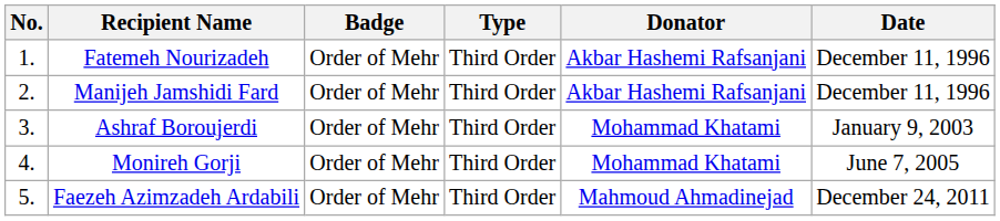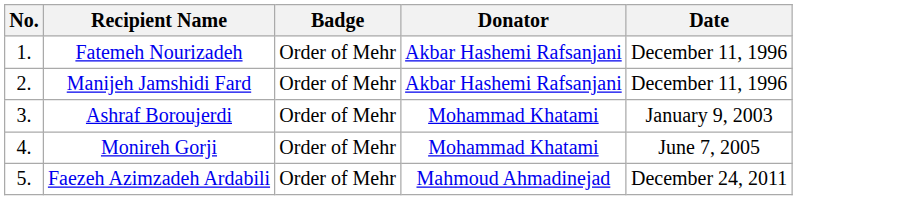 <table class="wikitable" style="background:#ffffff; text-align: center; margin: 0em">
 <tr>
 <th>No.</th>
 <th>Recipient Name</th>
 <th>Badge</th>
-<th>Type</th>
 <th>Donator</th>
 <th>Date</th>
 </tr>
 <tr>
 <td>1.</td>
 <td><a href='#'>Fatemeh Nourizadeh</a></td>
 <td>Order of Mehr</td>
-<td>Third Order</td>
 <td><a href='#'>Akbar Hashemi Rafsanjani</a></td>
 <td>December 11, 1996</td>
 </tr>
 <tr>
 <td>2.</td>
 <td><a href='#'>Manijeh Jamshidi Fard</a></td>
 <td>Order of Mehr</td>
-<td>Third Order</td>
 <td><a href='#'>Akbar Hashemi Rafsanjani</a></td>
 <td>December 11, 1996</td>
 </tr>
 <tr>
 <td>3.</td>
 <td><a href='#'>Ashraf Boroujerdi</a></td>
 <td>Order of Mehr</td>
-<td>Third Order</td>
 <td><a href='#'>Mohammad Khatami</a></td>
 <td>January 9, 2003</td>
 </tr>
 <tr>
 <td>4.</td>
 <td><a href='#'>Monireh Gorji</a></td>
 <td>Order of Mehr</td>
-<td>Third Order</td>
 <td><a href='#'>Mohammad Khatami</a></td>
 <td>June 7, 2005</td>
 </tr>
 <tr>
 <td>5.</td>
 <td><a href='#'>Faezeh Azimzadeh Ardabili</a></td>
 <td>Order of Mehr</td>
-<td>Third Order</td>
 <td><a href='#'>Mahmoud Ahmadinejad</a></td>
 <td>December 24, 2011</td>
 </tr>
 </table>
